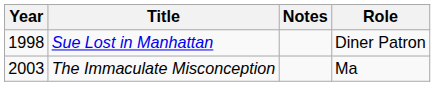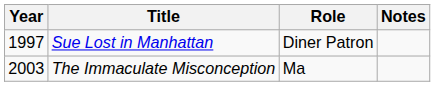 <table class="wikitable sortable">
 <tr>
 <th>Year</th>
 <th>Title</th>
+<th>Role</th>
 <th>Notes</th>
-<th>Role</th>
 </tr>
 <tr>
-<td>1998</td>
+<td>1997</td>
 <td><em><a href='#'>Sue Lost in Manhattan</a></em></td>
+<td>Diner Patron</td>
 <td></td>
-<td>Diner Patron</td>
 </tr>
 <tr>
 <td>2003</td>
 <td><em>The Immaculate Misconception</em></td>
+<td>Ma</td>
 <td></td>
-<td>Ma</td>
 </tr>
 </table>
